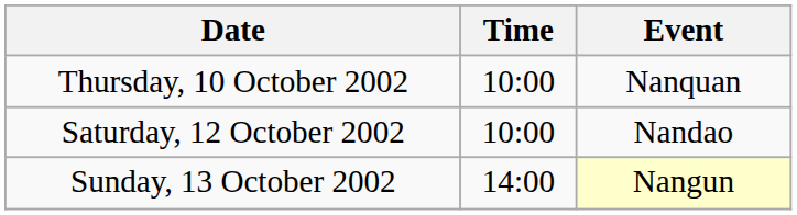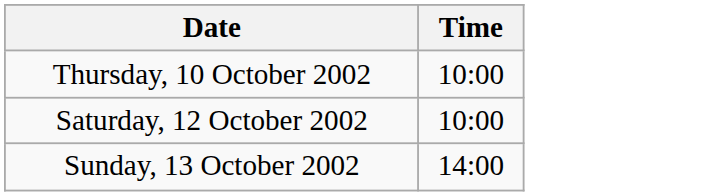 <table class = "wikitable" style="text-align:center;">
 <tr>
 <th width=220>Date</th>
 <th width=50>Time</th>
-<th width=100>Event</th>
 </tr>
 <tr>
 <td>Thursday, 10 October 2002</td>
 <td>10:00</td>
-<td>Nanquan</td>
 </tr>
 <tr>
 <td>Saturday, 12 October 2002</td>
 <td>10:00</td>
-<td>Nandao</td>
 </tr>
 <tr>
 <td>Sunday, 13 October 2002</td>
 <td>14:00</td>
-<td bgcolor=ffffcc>Nangun</td>
 </tr>
 </table>
